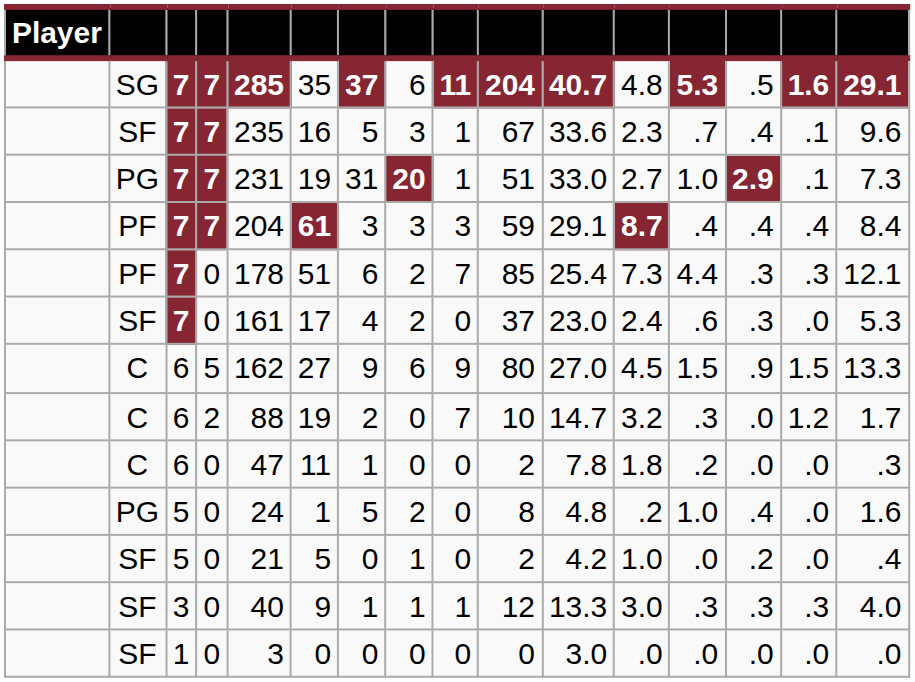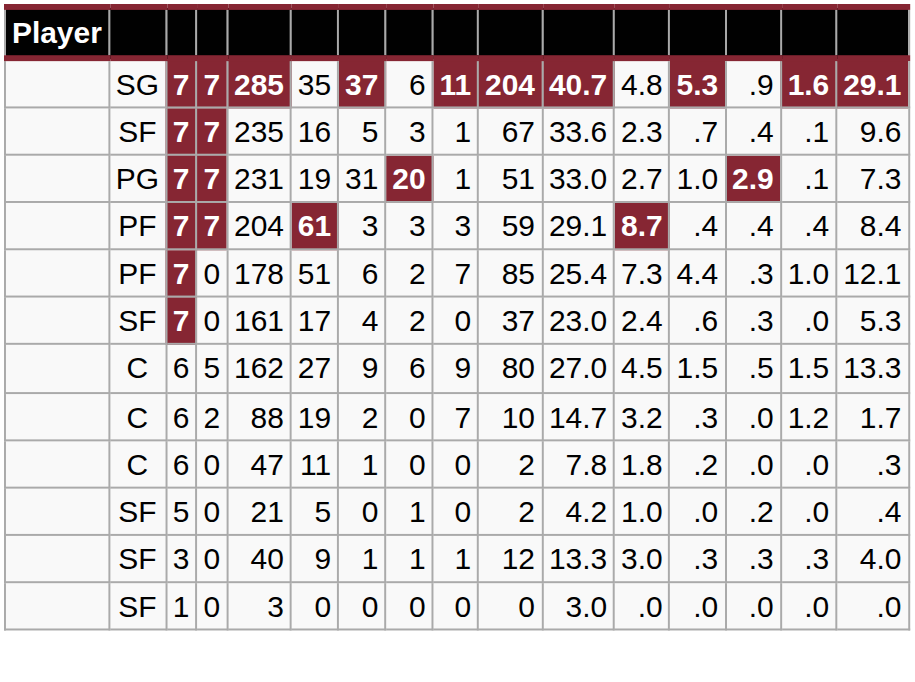 <table class="wikitable sortable" style="font-size: 95%; text-align:right;">
 <tr>
 <th style="background:#010101; color:#FFFFFF; border-top:#862633 3px solid; border-bottom:#862633 3px solid;">Player</th>
 <th style="background:#010101; color:#FFFFFF; border-top:#862633 3px solid; border-bottom:#862633 3px solid;"></th>
 <th style="background:#010101; color:#FFFFFF; border-top:#862633 3px solid; border-bottom:#862633 3px solid;"></th>
 <th style="background:#010101; color:#FFFFFF; border-top:#862633 3px solid; border-bottom:#862633 3px solid;"></th>
 <th style="background:#010101; color:#FFFFFF; border-top:#862633 3px solid; border-bottom:#862633 3px solid;"></th>
 <th style="background:#010101; color:#FFFFFF; border-top:#862633 3px solid; border-bottom:#862633 3px solid;"></th>
 <th style="background:#010101; color:#FFFFFF; border-top:#862633 3px solid; border-bottom:#862633 3px solid;"></th>
 <th style="background:#010101; color:#FFFFFF; border-top:#862633 3px solid; border-bottom:#862633 3px solid;"></th>
 <th style="background:#010101; color:#FFFFFF; border-top:#862633 3px solid; border-bottom:#862633 3px solid;"></th>
 <th style="background:#010101; color:#FFFFFF; border-top:#862633 3px solid; border-bottom:#862633 3px solid;"></th>
 <th style="background:#010101; color:#FFFFFF; border-top:#862633 3px solid; border-bottom:#862633 3px solid;"></th>
 <th style="background:#010101; color:#FFFFFF; border-top:#862633 3px solid; border-bottom:#862633 3px solid;"></th>
 <th style="background:#010101; color:#FFFFFF; border-top:#862633 3px solid; border-bottom:#862633 3px solid;"></th>
 <th style="background:#010101; color:#FFFFFF; border-top:#862633 3px solid; border-bottom:#862633 3px solid;"></th>
 <th style="background:#010101; color:#FFFFFF; border-top:#862633 3px solid; border-bottom:#862633 3px solid;"></th>
 <th style="background:#010101; color:#FFFFFF; border-top:#862633 3px solid; border-bottom:#862633 3px solid;"></th>
 </tr>
 <tr>
 <td style="text-align:left;"></td>
 <td style="text-align:center;">SG</td>
 <td style="background:#862633; color:#FFFFFF;"><strong>7</strong></td>
 <td style="background:#862633; color:#FFFFFF;"><strong>7</strong></td>
 <td style="background:#862633; color:#FFFFFF;"><strong>285</strong></td>
 <td>35</td>
 <td style="background:#862633; color:#FFFFFF;"><strong>37</strong></td>
 <td>6</td>
 <td style="background:#862633; color:#FFFFFF;"><strong>11</strong></td>
 <td style="background:#862633; color:#FFFFFF;"><strong>204</strong></td>
 <td style="background:#862633; color:#FFFFFF;"><strong>40.7</strong></td>
 <td>4.8</td>
 <td style="background:#862633; color:#FFFFFF;"><strong>5.3</strong></td>
-<td>.5</td>
+<td>.9</td>
 <td style="background:#862633; color:#FFFFFF;"><strong>1.6</strong></td>
 <td style="background:#862633; color:#FFFFFF;"><strong>29.1</strong></td>
 </tr>
 <tr>
 <td style="text-align:left;"></td>
 <td style="text-align:center;">SF</td>
 <td style="background:#862633; color:#FFFFFF;"><strong>7</strong></td>
 <td style="background:#862633; color:#FFFFFF;"><strong>7</strong></td>
 <td>235</td>
 <td>16</td>
 <td>5</td>
 <td>3</td>
 <td>1</td>
 <td>67</td>
 <td>33.6</td>
 <td>2.3</td>
 <td>.7</td>
 <td>.4</td>
 <td>.1</td>
 <td>9.6</td>
 </tr>
 <tr>
 <td style="text-align:left;"></td>
 <td style="text-align:center;">PG</td>
 <td style="background:#862633; color:#FFFFFF;"><strong>7</strong></td>
 <td style="background:#862633; color:#FFFFFF;"><strong>7</strong></td>
 <td>231</td>
 <td>19</td>
 <td>31</td>
 <td style="background:#862633; color:#FFFFFF;"><strong>20</strong></td>
 <td>1</td>
 <td>51</td>
 <td>33.0</td>
 <td>2.7</td>
 <td>1.0</td>
 <td style="background:#862633; color:#FFFFFF;"><strong>2.9</strong></td>
 <td>.1</td>
 <td>7.3</td>
 </tr>
 <tr>
 <td style="text-align:left;"></td>
 <td style="text-align:center;">PF</td>
 <td style="background:#862633; color:#FFFFFF;"><strong>7</strong></td>
 <td style="background:#862633; color:#FFFFFF;"><strong>7</strong></td>
 <td>204</td>
 <td style="background:#862633; color:#FFFFFF;"><strong>61</strong></td>
 <td>3</td>
 <td>3</td>
 <td>3</td>
 <td>59</td>
 <td>29.1</td>
 <td style="background:#862633; color:#FFFFFF;"><strong>8.7</strong></td>
 <td>.4</td>
 <td>.4</td>
 <td>.4</td>
 <td>8.4</td>
 </tr>
 <tr>
 <td style="text-align:left;"></td>
 <td style="text-align:center;">PF</td>
 <td style="background:#862633; color:#FFFFFF;"><strong>7</strong></td>
 <td>0</td>
 <td>178</td>
 <td>51</td>
 <td>6</td>
 <td>2</td>
 <td>7</td>
 <td>85</td>
 <td>25.4</td>
 <td>7.3</td>
 <td>4.4</td>
 <td>.3</td>
-<td>.3</td>
+<td>1.0</td>
 <td>12.1</td>
 </tr>
 <tr>
 <td style="text-align:left;"></td>
 <td style="text-align:center;">SF</td>
 <td style="background:#862633; color:#FFFFFF;"><strong>7</strong></td>
 <td>0</td>
 <td>161</td>
 <td>17</td>
 <td>4</td>
 <td>2</td>
 <td>0</td>
 <td>37</td>
 <td>23.0</td>
 <td>2.4</td>
 <td>.6</td>
 <td>.3</td>
 <td>.0</td>
 <td>5.3</td>
 </tr>
 <tr>
 <td style="text-align:left;"></td>
 <td style="text-align:center;">C</td>
 <td>6</td>
 <td>5</td>
 <td>162</td>
 <td>27</td>
 <td>9</td>
 <td>6</td>
 <td>9</td>
 <td>80</td>
 <td>27.0</td>
 <td>4.5</td>
 <td>1.5</td>
-<td>.9</td>
+<td>.5</td>
 <td>1.5</td>
 <td>13.3</td>
 </tr>
 <tr>
 <td style="text-align:left;"></td>
 <td style="text-align:center;">C</td>
 <td>6</td>
 <td>2</td>
 <td>88</td>
 <td>19</td>
 <td>2</td>
 <td>0</td>
 <td>7</td>
 <td>10</td>
 <td>14.7</td>
 <td>3.2</td>
 <td>.3</td>
 <td>.0</td>
 <td>1.2</td>
 <td>1.7</td>
 </tr>
 <tr>
 <td style="text-align:left;"></td>
 <td style="text-align:center;">C</td>
 <td>6</td>
 <td>0</td>
 <td>47</td>
 <td>11</td>
 <td>1</td>
 <td>0</td>
 <td>0</td>
 <td>2</td>
 <td>7.8</td>
 <td>1.8</td>
 <td>.2</td>
 <td>.0</td>
 <td>.0</td>
 <td>.3</td>
-</tr>
-<tr>
-<td style="text-align:left;"></td>
-<td style="text-align:center;">PG</td>
-<td>5</td>
-<td>0</td>
-<td>24</td>
-<td>1</td>
-<td>5</td>
-<td>2</td>
-<td>0</td>
-<td>8</td>
-<td>4.8</td>
-<td>.2</td>
-<td>1.0</td>
-<td>.4</td>
-<td>.0</td>
-<td>1.6</td>
 </tr>
 <tr>
 <td style="text-align:left;"></td>
 <td style="text-align:center;">SF</td>
 <td>5</td>
 <td>0</td>
 <td>21</td>
 <td>5</td>
 <td>0</td>
 <td>1</td>
 <td>0</td>
 <td>2</td>
 <td>4.2</td>
 <td>1.0</td>
 <td>.0</td>
 <td>.2</td>
 <td>.0</td>
 <td>.4</td>
 </tr>
 <tr>
 <td style="text-align:left;"></td>
 <td style="text-align:center;">SF</td>
 <td>3</td>
 <td>0</td>
 <td>40</td>
 <td>9</td>
 <td>1</td>
 <td>1</td>
 <td>1</td>
 <td>12</td>
 <td>13.3</td>
 <td>3.0</td>
 <td>.3</td>
 <td>.3</td>
 <td>.3</td>
 <td>4.0</td>
 </tr>
 <tr>
 <td style="text-align:left;"></td>
 <td style="text-align:center;">SF</td>
 <td>1</td>
 <td>0</td>
 <td>3</td>
 <td>0</td>
 <td>0</td>
 <td>0</td>
 <td>0</td>
 <td>0</td>
 <td>3.0</td>
 <td>.0</td>
 <td>.0</td>
 <td>.0</td>
 <td>.0</td>
 <td>.0</td>
 </tr>
 </table>
